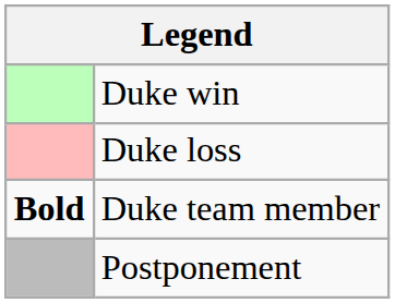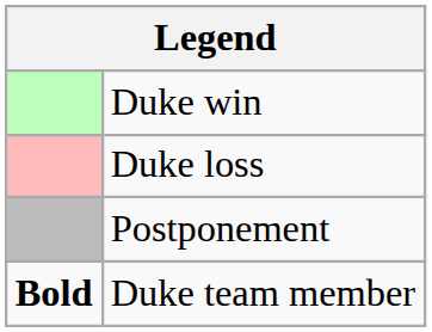 <table class="wikitable" style="font-size:90%">
 <tr>
 <th colspan="2">Legend</th>
 </tr>
 <tr>
 <td bgcolor="#bbffbb"> </td>
 <td>Duke win</td>
 </tr>
 <tr>
 <td bgcolor="#ffbbbb"> </td>
 <td>Duke loss</td>
 </tr>
 <tr>
+<td bgcolor="#bbbbbb"> </td>
+<td>Postponement</td>
+</tr>
+<tr>
 <td><strong>Bold</strong></td>
 <td>Duke team member</td>
 </tr>
-<tr>
-<td bgcolor="#bbbbbb"> </td>
-<td>Postponement</td>
-</tr>
 </table>
